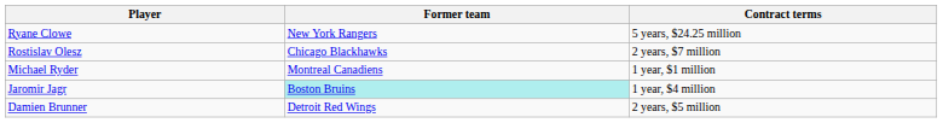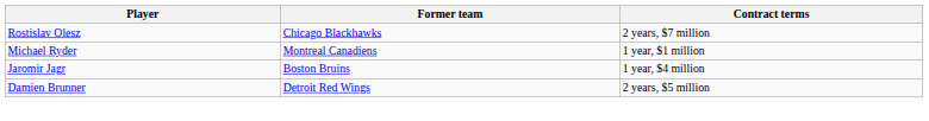 <table class="wikitable" style="width:100%;">
 <tr style="text-align:center; background:#ddd;">
 <th style="width:30%;">Player</th>
 <th style="width:37%;">Former team</th>
 <th style="width:33%;">Contract terms</th>
-</tr>
-<tr>
-<td><a href='#'>Ryane Clowe</a></td>
-<td><a href='#'>New York Rangers</a></td>
-<td>5 years, $24.25 million</td>
 </tr>
 <tr>
 <td><a href='#'>Rostislav Olesz</a></td>
 <td><a href='#'>Chicago Blackhawks</a></td>
 <td>2 years, $7 million</td>
 </tr>
 <tr>
 <td><a href='#'>Michael Ryder</a></td>
 <td><a href='#'>Montreal Canadiens</a></td>
 <td>1 year, $1 million</td>
 </tr>
 <tr>
 <td><a href='#'>Jaromir Jagr</a></td>
-<td style="background: paleturquoise;"><a href='#'>Boston Bruins</a></td>
+<td><a href='#'>Boston Bruins</a></td>
 <td>1 year, $4 million</td>
 </tr>
 <tr>
 <td><a href='#'>Damien Brunner</a></td>
 <td><a href='#'>Detroit Red Wings</a></td>
 <td>2 years, $5 million</td>
 </tr>
 </table>
